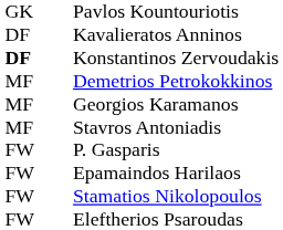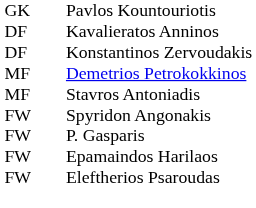 <table style="font-size:90%; margin:0.2em auto;" cellspacing="0" cellpadding="0">
 <tr>
 <th width="25"></th>
 <th width="25"></th>
 </tr>
 <tr>
 <td>GK</td>
 <td></td>
 <td> Pavlos Kountouriotis</td>
 </tr>
 <tr>
 <td>DF</td>
 <td></td>
 <td> Kavalieratos Anninos</td>
 </tr>
 <tr>
-<td><strong>DF</strong></td>
+<td>DF</td>
 <td></td>
 <td> Konstantinos Zervoudakis</td>
 </tr>
 <tr>
 <td>MF</td>
 <td></td>
 <td> <a href='#'>Demetrios Petrokokkinos</a></td>
 </tr>
 <tr>
 <td>MF</td>
 <td></td>
-<td> Georgios Karamanos</td>
+<td> Stavros Antoniadis</td>
 </tr>
 <tr>
-<td>MF</td>
+<td>FW</td>
 <td></td>
-<td> Stavros Antoniadis</td>
+<td> Spyridon Angonakis</td>
 </tr>
 <tr>
 <td>FW</td>
 <td></td>
 <td> P. Gasparis</td>
 </tr>
 <tr>
 <td>FW</td>
 <td></td>
 <td> Epamaindos Harilaos</td>
 </tr>
 <tr>
 <td>FW</td>
 <td></td>
-<td> <a href='#'>Stamatios Nikolopoulos</a></td>
-</tr>
-<tr>
-<td>FW</td>
-<td></td>
 <td> Eleftherios Psaroudas</td>
 </tr>
 <tr>
 </tr>
 </table>
